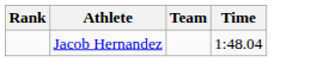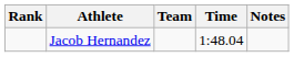 <table class="wikitable sortable">
 <tr>
 <th>Rank</th>
 <th>Athlete</th>
 <th>Team</th>
 <th>Time</th>
+<th>Notes</th>
 </tr>
 <tr>
 <td align=center></td>
 <td><a href='#'>Jacob Hernandez</a></td>
 <td></td>
 <td>1:48.04</td>
+<td></td>
 </tr>
 </table>
